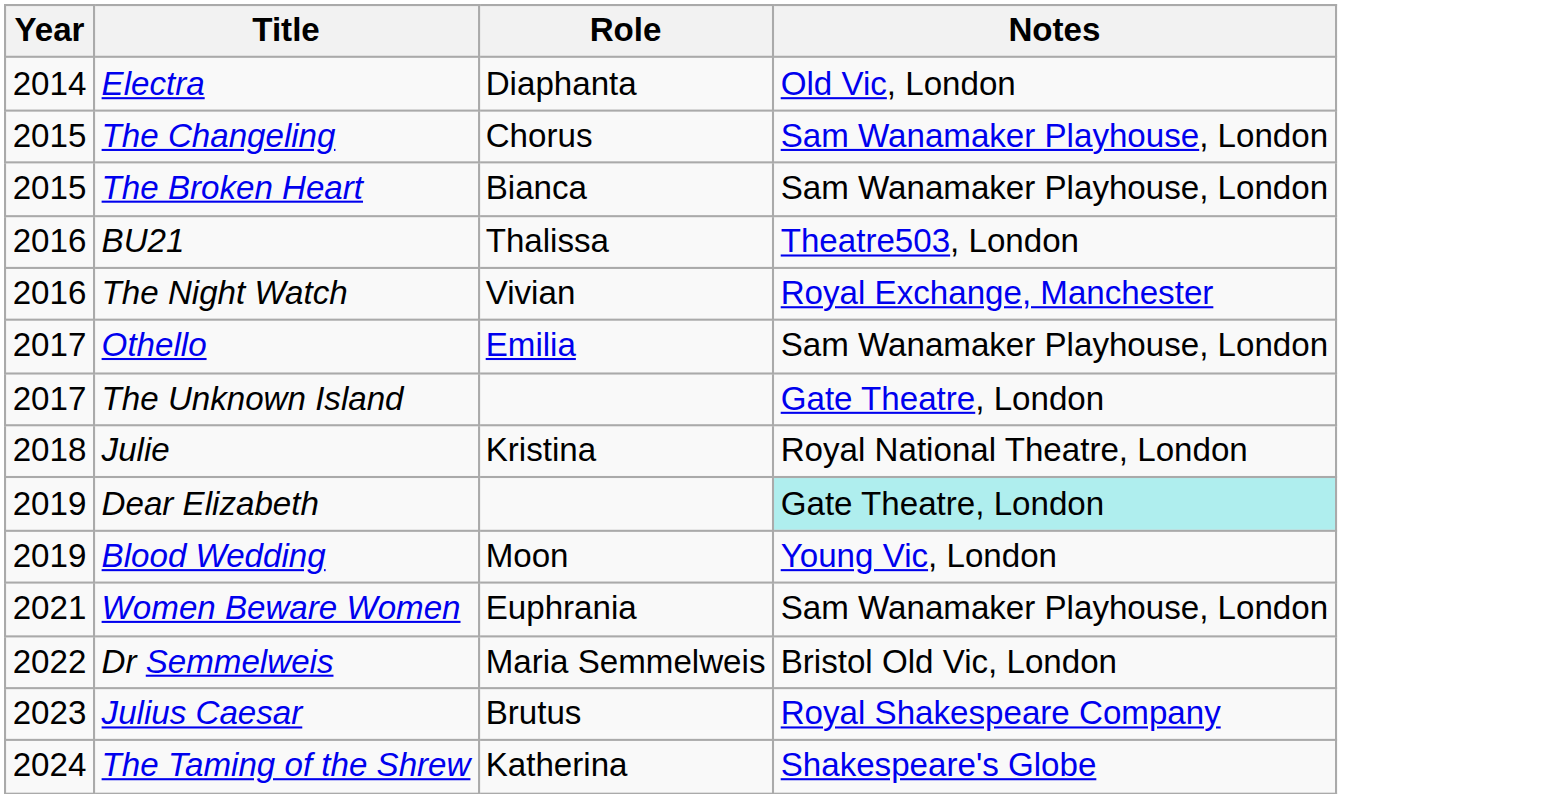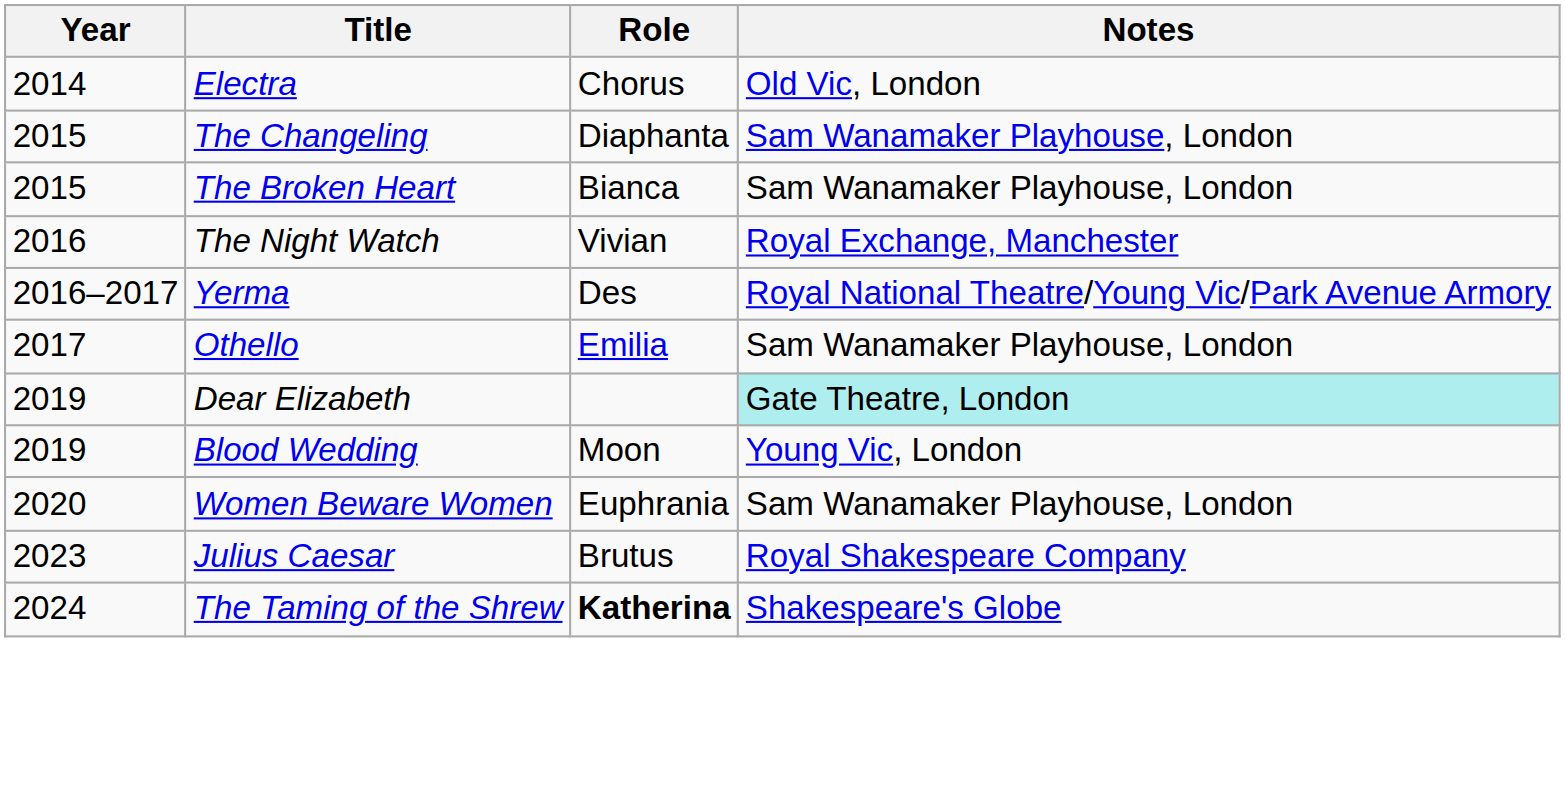 <table class="wikitable sortable">
 <tr>
 <th>Year</th>
 <th>Title</th>
 <th>Role</th>
 <th class="unsortable">Notes</th>
 </tr>
 <tr>
 <td>2014</td>
 <td><em><a href='#'>Electra</a></em></td>
-<td>Diaphanta</td>
+<td>Chorus</td>
 <td><a href='#'>Old Vic</a>, London</td>
 </tr>
 <tr>
 <td>2015</td>
 <td><em><a href='#'>The Changeling</a></em></td>
-<td>Chorus</td>
+<td>Diaphanta</td>
 <td><a href='#'>Sam Wanamaker Playhouse</a>, London</td>
 </tr>
 <tr>
 <td>2015</td>
 <td><em><a href='#'>The Broken Heart</a></em></td>
 <td>Bianca</td>
 <td>Sam Wanamaker Playhouse, London</td>
 </tr>
 <tr>
 <td>2016</td>
-<td><em>BU21</em></td>
-<td>Thalissa</td>
-<td><a href='#'>Theatre503</a>, London</td>
-</tr>
-<tr>
-<td>2016</td>
 <td><em>The Night Watch</em></td>
 <td>Vivian</td>
 <td><a href='#'>Royal Exchange, Manchester</a></td>
+</tr>
+<tr>
+<td>2016–2017</td>
+<td><em><a href='#'>Yerma</a></em></td>
+<td>Des</td>
+<td><a href='#'>Royal National Theatre</a>/<a href='#'>Young Vic</a>/<a href='#'>Park Avenue Armory</a></td>
 </tr>
 <tr>
 <td>2017</td>
 <td><em><a href='#'>Othello</a></em></td>
 <td><a href='#'>Emilia</a></td>
 <td>Sam Wanamaker Playhouse, London</td>
-</tr>
-<tr>
-<td>2017</td>
-<td><em>The Unknown Island</em></td>
-<td></td>
-<td><a href='#'>Gate Theatre</a>, London</td>
-</tr>
-<tr>
-<td>2018</td>
-<td><em>Julie</em></td>
-<td>Kristina</td>
-<td>Royal National Theatre, London</td>
 </tr>
 <tr>
 <td>2019</td>
 <td><em>Dear Elizabeth</em></td>
 <td></td>
 <td style="background: paleturquoise;">Gate Theatre, London</td>
 </tr>
 <tr>
 <td>2019</td>
 <td><em><a href='#'>Blood Wedding</a></em></td>
 <td>Moon</td>
 <td><a href='#'>Young Vic</a>, London</td>
 </tr>
 <tr>
-<td>2021</td>
+<td>2020</td>
 <td><em><a href='#'>Women Beware Women</a></em></td>
 <td>Euphrania</td>
 <td>Sam Wanamaker Playhouse, London</td>
-</tr>
-<tr>
-<td>2022</td>
-<td><em>Dr <a href='#'>Semmelweis</a></em></td>
-<td>Maria Semmelweis</td>
-<td>Bristol Old Vic, London</td>
 </tr>
 <tr>
 <td>2023</td>
 <td><em><a href='#'>Julius Caesar</a></em></td>
 <td>Brutus</td>
 <td><a href='#'>Royal Shakespeare Company</a></td>
 </tr>
 <tr>
 <td>2024</td>
 <td><em><a href='#'>The Taming of the Shrew</a></em></td>
-<td>Katherina</td>
+<td><strong>Katherina</strong></td>
 <td><a href='#'>Shakespeare's Globe</a></td>
 </tr>
 </table>
